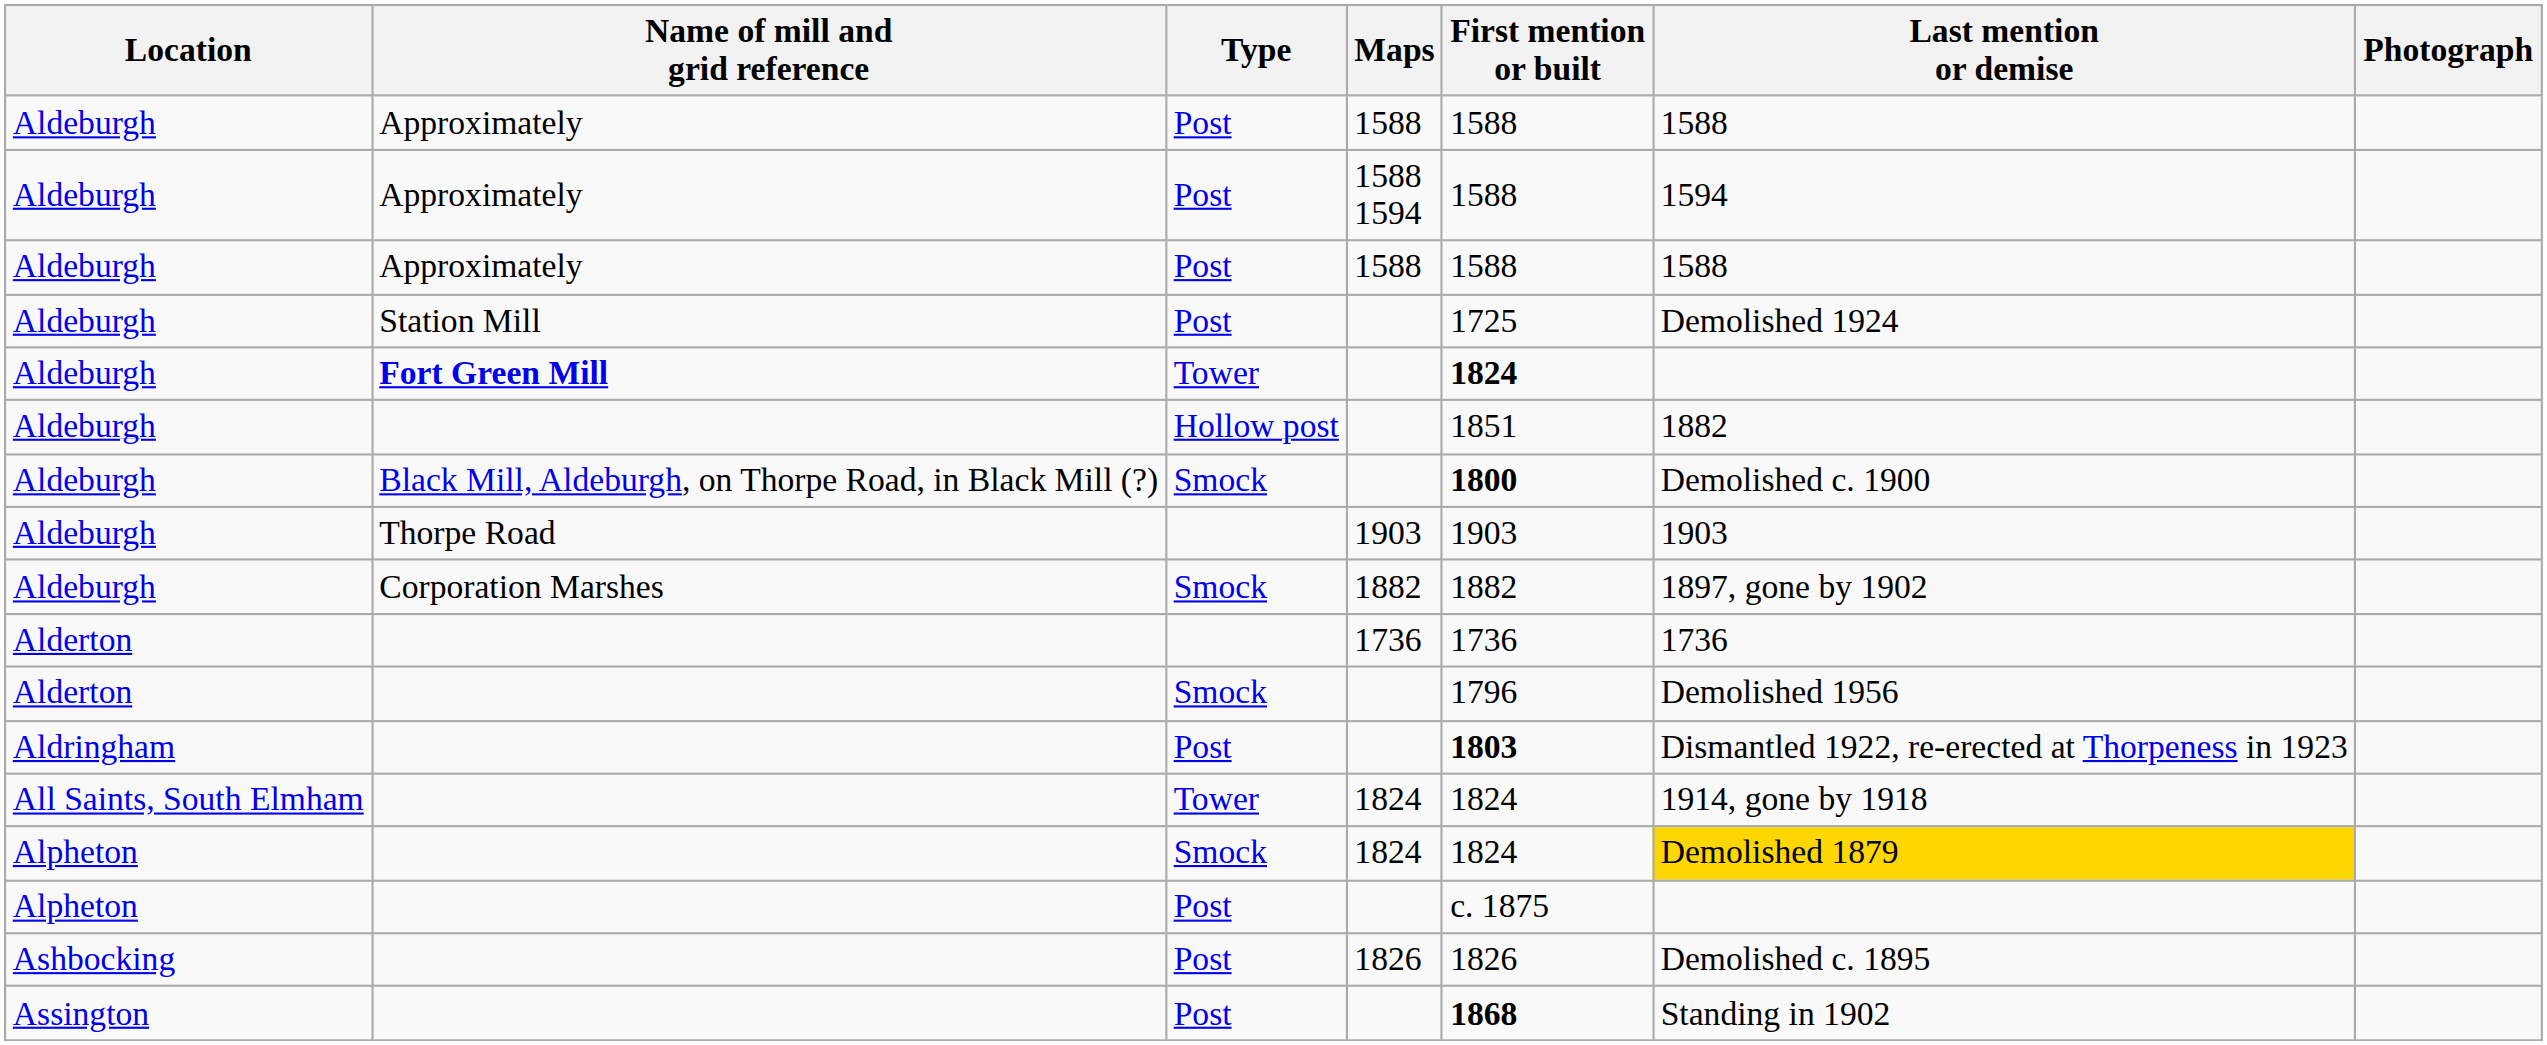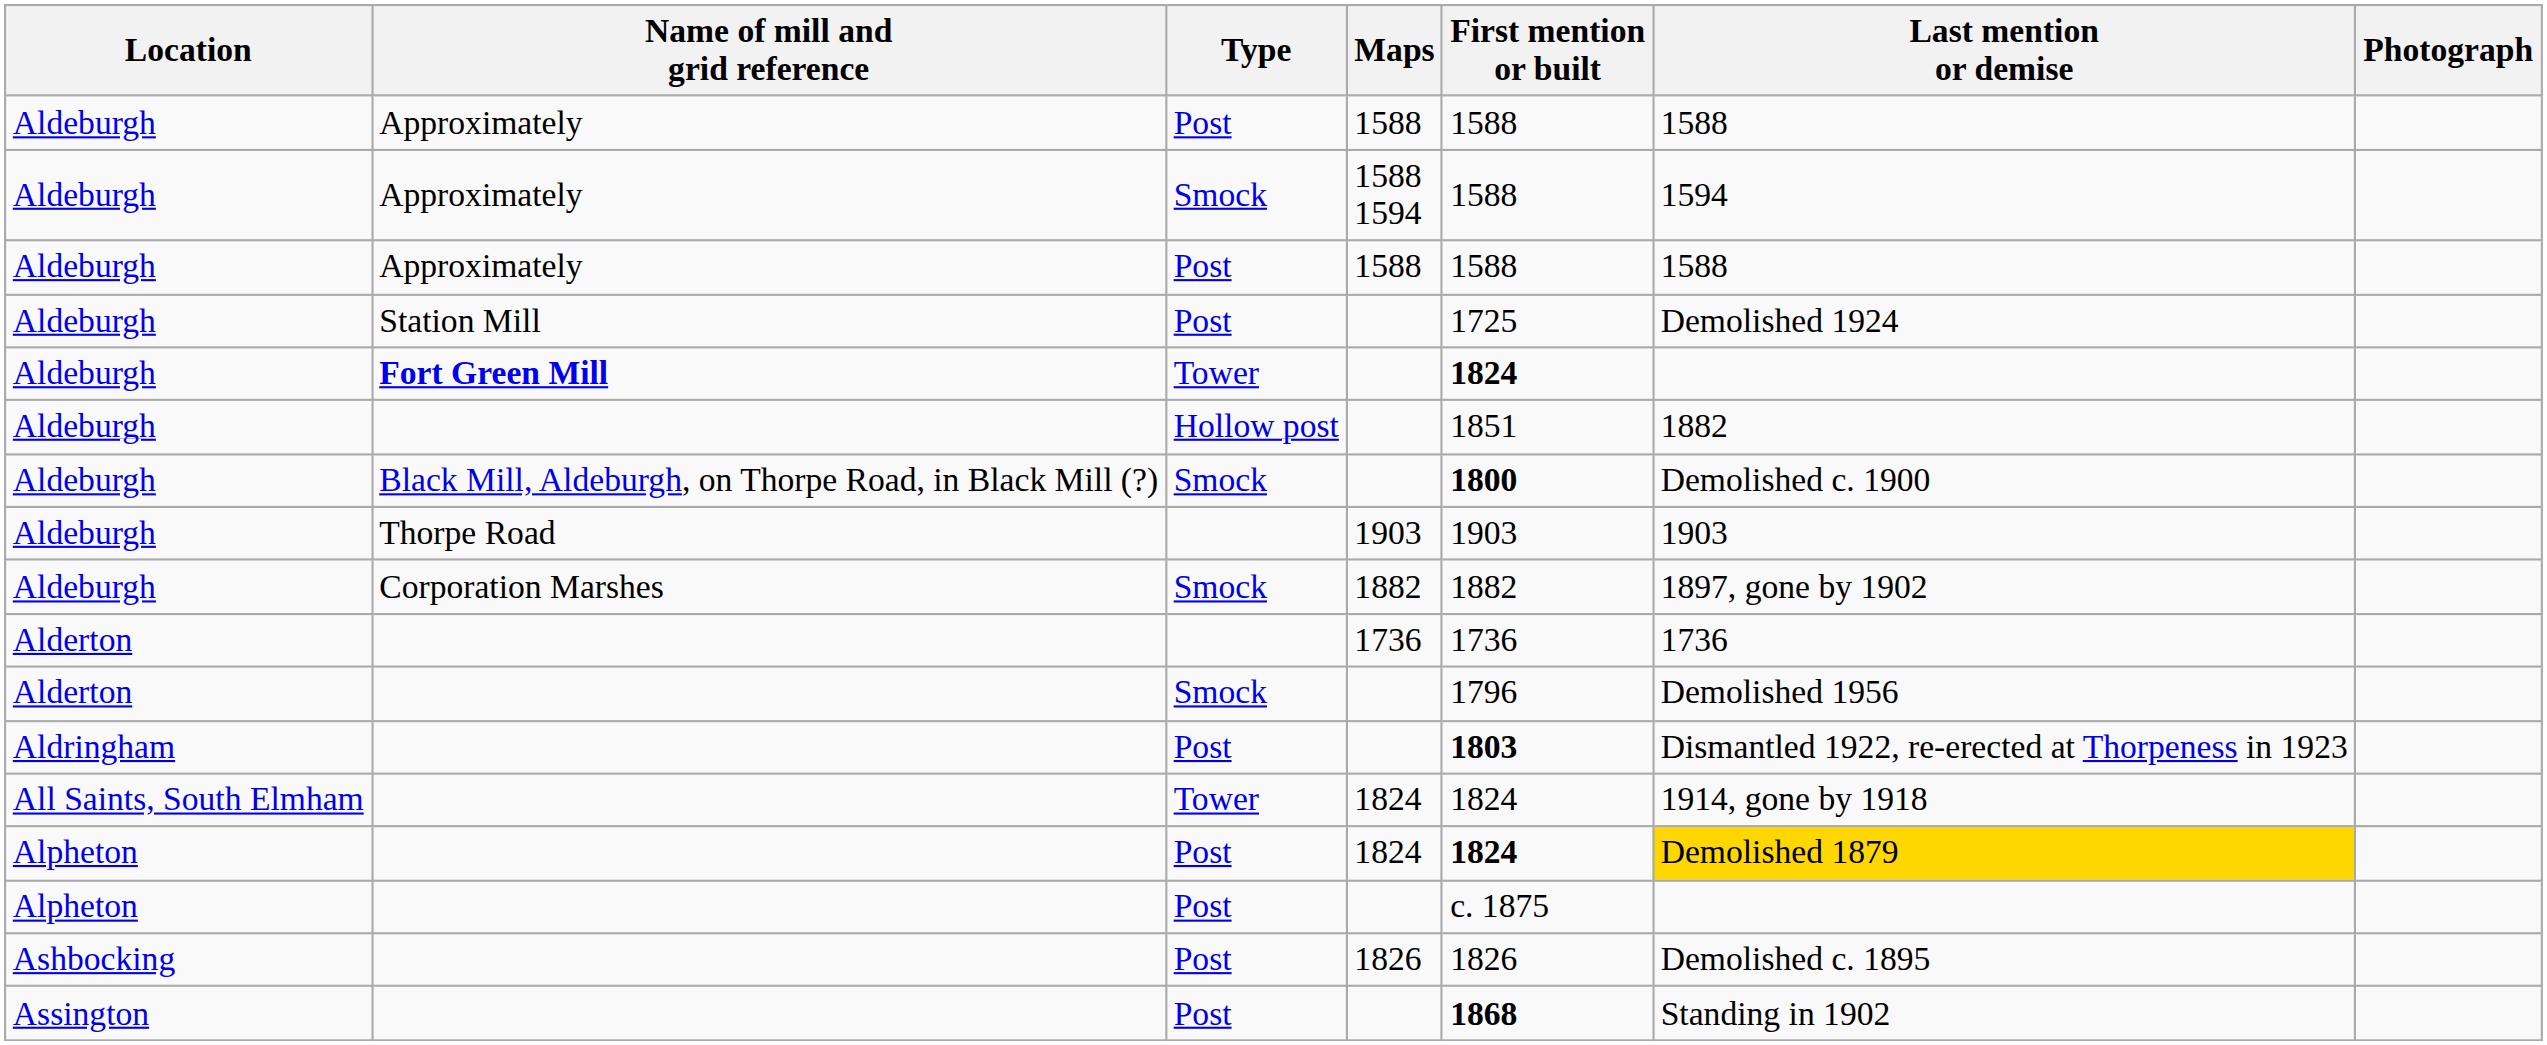 <table class="wikitable">
 <tr>
 <th>Location</th>
 <th>Name of mill and<br>grid reference</th>
 <th>Type</th>
 <th>Maps</th>
 <th>First mention<br>or built</th>
 <th>Last mention<br> or demise</th>
 <th>Photograph</th>
 </tr>
 <tr>
 <td><a href='#'>Aldeburgh</a></td>
 <td>Approximately<br></td>
 <td><a href='#'>Post</a></td>
 <td>1588</td>
 <td>1588</td>
 <td>1588</td>
 <td></td>
 </tr>
 <tr>
 <td><a href='#'>Aldeburgh</a></td>
 <td>Approximately<br></td>
-<td><a href='#'>Post</a></td>
+<td><a href='#'>Smock</a></td>
 <td>1588<br>1594</td>
 <td>1588</td>
 <td>1594</td>
 <td></td>
 </tr>
 <tr>
 <td><a href='#'>Aldeburgh</a></td>
 <td>Approximately<br></td>
 <td><a href='#'>Post</a></td>
 <td>1588</td>
 <td>1588</td>
 <td>1588</td>
 <td></td>
 </tr>
 <tr>
 <td><a href='#'>Aldeburgh</a></td>
 <td>Station Mill<br></td>
 <td><a href='#'>Post</a></td>
 <td></td>
 <td>1725</td>
 <td>Demolished 1924</td>
 <td></td>
 </tr>
 <tr>
 <td><a href='#'>Aldeburgh</a></td>
 <td><strong><a href='#'>Fort Green Mill</a></strong><br></td>
 <td><a href='#'>Tower</a></td>
 <td></td>
 <td><strong>1824</strong></td>
 <td></td>
 <td></td>
 </tr>
 <tr>
 <td><a href='#'>Aldeburgh</a></td>
 <td></td>
 <td><a href='#'>Hollow post</a></td>
 <td></td>
 <td>1851</td>
 <td>1882</td>
 <td></td>
 </tr>
 <tr>
 <td><a href='#'>Aldeburgh</a></td>
 <td><a href='#'>Black Mill, Aldeburgh</a>, on Thorpe Road, in Black Mill (?)<br></td>
 <td><a href='#'>Smock</a></td>
 <td></td>
 <td><strong>1800</strong></td>
 <td>Demolished c. 1900</td>
 <td></td>
 </tr>
 <tr>
 <td><a href='#'>Aldeburgh</a></td>
 <td>Thorpe Road<br></td>
 <td></td>
 <td>1903</td>
 <td>1903</td>
 <td>1903</td>
 <td></td>
 </tr>
 <tr>
 <td><a href='#'>Aldeburgh</a></td>
 <td>Corporation Marshes<br></td>
 <td><a href='#'>Smock</a></td>
 <td>1882</td>
 <td>1882</td>
 <td>1897, gone by 1902</td>
 <td></td>
 </tr>
 <tr>
 <td><a href='#'>Alderton</a></td>
 <td></td>
 <td></td>
 <td>1736</td>
 <td>1736</td>
 <td>1736</td>
 <td></td>
 </tr>
 <tr>
 <td><a href='#'>Alderton</a></td>
 <td></td>
 <td><a href='#'>Smock</a></td>
 <td></td>
 <td>1796</td>
 <td>Demolished 1956</td>
 <td></td>
 </tr>
 <tr>
 <td><a href='#'>Aldringham</a></td>
 <td></td>
 <td><a href='#'>Post</a></td>
 <td></td>
 <td><strong>1803</strong></td>
 <td>Dismantled 1922, re-erected at <a href='#'>Thorpeness</a> in 1923</td>
 <td></td>
 </tr>
 <tr>
 <td><a href='#'>All Saints, South Elmham</a></td>
 <td></td>
 <td><a href='#'>Tower</a></td>
 <td>1824</td>
 <td>1824</td>
 <td>1914, gone by 1918</td>
 <td></td>
 </tr>
 <tr>
 <td><a href='#'>Alpheton</a></td>
 <td></td>
-<td><a href='#'>Smock</a></td>
+<td><a href='#'>Post</a></td>
 <td>1824</td>
-<td>1824</td>
+<td><strong>1824</strong></td>
 <td style="background: gold;">Demolished 1879</td>
 <td></td>
 </tr>
 <tr>
 <td><a href='#'>Alpheton</a></td>
 <td></td>
 <td><a href='#'>Post</a></td>
 <td></td>
 <td>c. 1875</td>
 <td></td>
 <td></td>
 </tr>
 <tr>
 <td><a href='#'>Ashbocking</a></td>
 <td></td>
 <td><a href='#'>Post</a></td>
 <td>1826</td>
 <td>1826</td>
 <td>Demolished c. 1895</td>
 <td></td>
 </tr>
 <tr>
 <td><a href='#'>Assington</a></td>
 <td></td>
 <td><a href='#'>Post</a></td>
 <td></td>
 <td><strong>1868</strong></td>
 <td>Standing in 1902</td>
 <td></td>
 </tr>
 </table>
